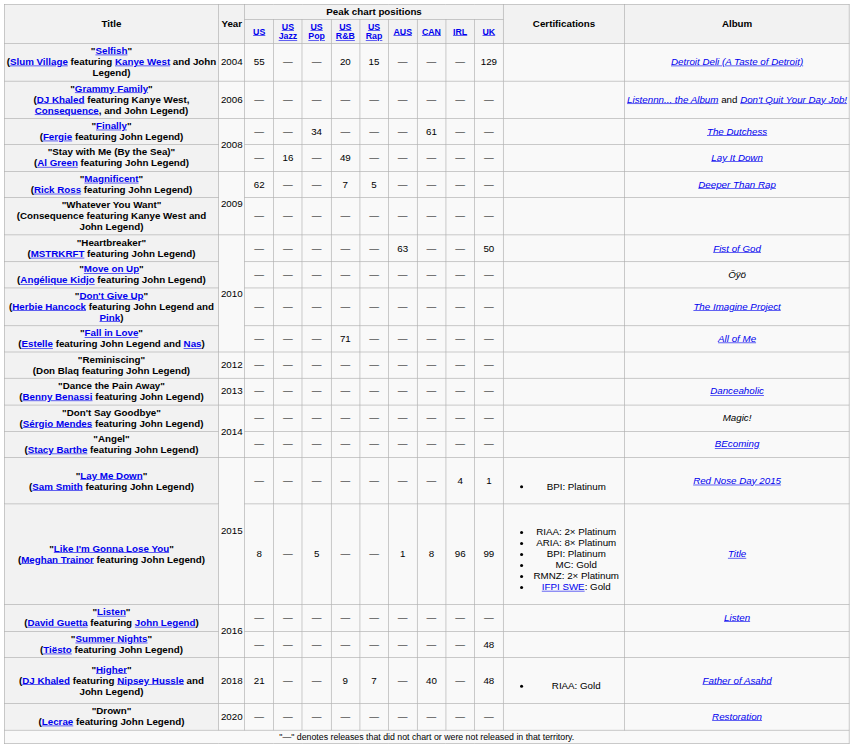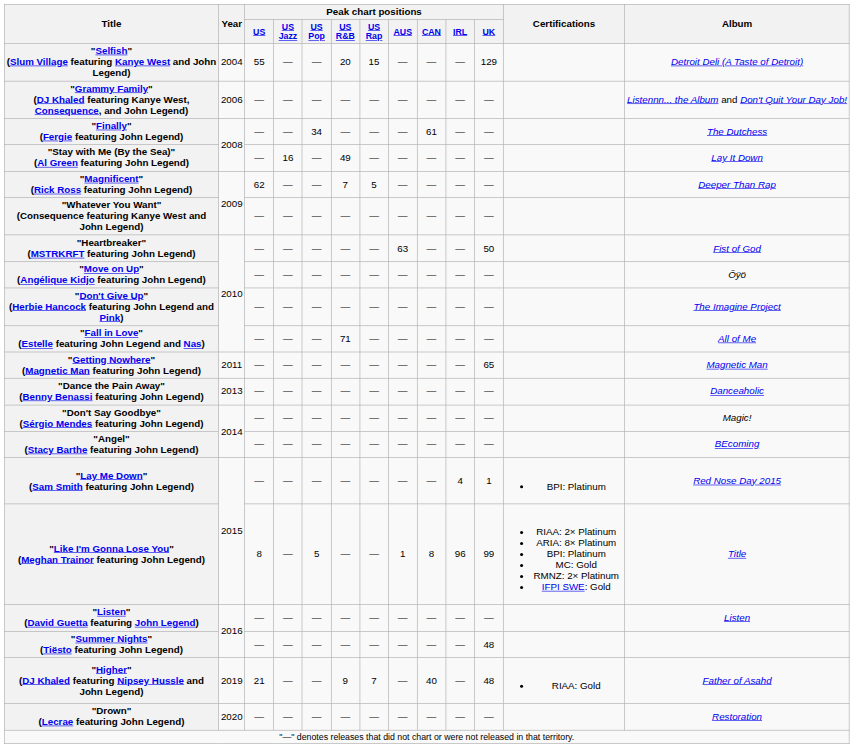 <table class="wikitable plainrowheaders" style="text-align:center;" border="1">
 <tr>
 <th scope="col" rowspan="2" style="width:21.5em;">Title</th>
 <th scope="col" rowspan="2">Year</th>
 <th scope="col" colspan="9">Peak chart positions</th>
 <th scope="col" rowspan="2" style="width:12em;">Certifications</th>
 <th scope="col" rowspan="2">Album</th>
 </tr>
 <tr>
 <th scope="col" style="width:2.8em;font-size:90%;"><a href='#'>US</a><br></th>
 <th scope="col" style="width:2.8em;font-size:90%;"><a href='#'>US<br>Jazz</a><br></th>
 <th scope="col" style="width:2.8em;font-size:90%;"><a href='#'>US<br>Pop</a><br></th>
 <th scope="col" style="width:2.8em;font-size:90%;"><a href='#'>US<br>R&B</a><br></th>
 <th scope="col" style="width:2.8em;font-size:90%;"><a href='#'>US<br>Rap</a><br></th>
 <th scope="col" style="width:2.8em;font-size:90%;"><a href='#'>AUS</a><br></th>
 <th scope="col" style="width:2.8em;font-size:90%;"><a href='#'>CAN</a><br></th>
 <th scope="col" style="width:2.8em;font-size:90%;"><a href='#'>IRL</a><br></th>
 <th scope="col" style="width:2.8em;font-size:90%;"><a href='#'>UK</a><br></th>
 </tr>
 <tr>
 <th scope="row">"<a href='#'>Selfish</a>"<br><span>(<a href='#'>Slum Village</a> featuring <a href='#'>Kanye West</a> and John Legend)</span></th>
 <td>2004</td>
 <td>55</td>
 <td>—</td>
 <td>—</td>
 <td>20</td>
 <td>15</td>
 <td>—</td>
 <td>—</td>
 <td>—</td>
 <td>129</td>
 <td></td>
 <td><em><a href='#'>Detroit Deli (A Taste of Detroit)</a></em></td>
 </tr>
 <tr>
 <th scope="row">"<a href='#'>Grammy Family</a>"<br><span>(<a href='#'>DJ Khaled</a> featuring Kanye West, <a href='#'>Consequence</a>, and John Legend)</span></th>
 <td>2006</td>
 <td>—</td>
 <td>—</td>
 <td>—</td>
 <td>—</td>
 <td>—</td>
 <td>—</td>
 <td>—</td>
 <td>—</td>
 <td>—</td>
 <td></td>
 <td><em><a href='#'>Listennn... the Album</a></em> and <em><a href='#'>Don't Quit Your Day Job!</a></em></td>
 </tr>
 <tr>
 <th scope="row">"<a href='#'>Finally</a>"<br><span>(<a href='#'>Fergie</a> featuring John Legend)</span></th>
 <td rowspan="2">2008</td>
 <td>—</td>
 <td>—</td>
 <td>34</td>
 <td>—</td>
 <td>—</td>
 <td>—</td>
 <td>61</td>
 <td>—</td>
 <td>—</td>
 <td></td>
 <td><em><a href='#'>The Dutchess</a></em></td>
 </tr>
 <tr>
 <th scope="row">"Stay with Me (By the Sea)"<br><span>(<a href='#'>Al Green</a> featuring John Legend)</span></th>
 <td>—</td>
 <td>16</td>
 <td>—</td>
 <td>49</td>
 <td>—</td>
 <td>—</td>
 <td>—</td>
 <td>—</td>
 <td>—</td>
 <td></td>
 <td><em><a href='#'>Lay It Down</a></em></td>
 </tr>
 <tr>
 <th scope="row">"<a href='#'>Magnificent</a>"<br><span>(<a href='#'>Rick Ross</a> featuring John Legend)</span></th>
 <td rowspan="2">2009</td>
 <td>62</td>
 <td>—</td>
 <td>—</td>
 <td>7</td>
 <td>5</td>
 <td>—</td>
 <td>—</td>
 <td>—</td>
 <td>—</td>
 <td></td>
 <td><em><a href='#'>Deeper Than Rap</a></em></td>
 </tr>
 <tr>
 <th scope="row">"Whatever You Want"<br><span>(Consequence featuring Kanye West and John Legend)</span></th>
 <td>—</td>
 <td>—</td>
 <td>—</td>
 <td>—</td>
 <td>—</td>
 <td>—</td>
 <td>—</td>
 <td>—</td>
 <td>—</td>
 <td></td>
 <td></td>
 </tr>
 <tr>
 <th scope="row">"Heartbreaker"<br><span>(<a href='#'>MSTRKRFT</a> featuring John Legend)</span></th>
 <td rowspan="4">2010</td>
 <td>—</td>
 <td>—</td>
 <td>—</td>
 <td>—</td>
 <td>—</td>
 <td>63</td>
 <td>—</td>
 <td>—</td>
 <td>50</td>
 <td></td>
 <td><em><a href='#'>Fist of God</a></em></td>
 </tr>
 <tr>
 <th scope="row">"<a href='#'>Move on Up</a>"<br><span>(<a href='#'>Angélique Kidjo</a> featuring John Legend)</span></th>
 <td>—</td>
 <td>—</td>
 <td>—</td>
 <td>—</td>
 <td>—</td>
 <td>—</td>
 <td>—</td>
 <td>—</td>
 <td>—</td>
 <td></td>
 <td><em>Õÿö</em></td>
 </tr>
 <tr>
 <th scope="row">"<a href='#'>Don't Give Up</a>"<br><span>(<a href='#'>Herbie Hancock</a> featuring John Legend and <a href='#'>Pink</a>)</span></th>
 <td>—</td>
 <td>—</td>
 <td>—</td>
 <td>—</td>
 <td>—</td>
 <td>—</td>
 <td>—</td>
 <td>—</td>
 <td>—</td>
 <td></td>
 <td><em><a href='#'>The Imagine Project</a></em></td>
 </tr>
 <tr>
 <th scope="row">"<a href='#'>Fall in Love</a>"<br><span>(<a href='#'>Estelle</a> featuring John Legend and <a href='#'>Nas</a>)</span></th>
 <td>—</td>
 <td>—</td>
 <td>—</td>
 <td>71</td>
 <td>—</td>
 <td>—</td>
 <td>—</td>
 <td>—</td>
 <td>—</td>
 <td></td>
 <td><em><a href='#'>All of Me</a></em></td>
 </tr>
 <tr>
-<th scope="row">"Reminiscing"<br><span>(Don Blaq featuring John Legend)</span></th>
-<td>2012</td>
+<th scope="row">"<a href='#'>Getting Nowhere</a>"<br><span>(<a href='#'>Magnetic Man</a> featuring John Legend)</span></th>
+<td>2011</td>
 <td>—</td>
 <td>—</td>
 <td>—</td>
 <td>—</td>
 <td>—</td>
 <td>—</td>
 <td>—</td>
 <td>—</td>
-<td>—</td>
+<td>65</td>
 <td></td>
-<td></td>
+<td><em><a href='#'>Magnetic Man</a></em></td>
 </tr>
 <tr>
 <th scope="row">"Dance the Pain Away"<br><span>(<a href='#'>Benny Benassi</a> featuring John Legend)</span></th>
 <td>2013</td>
 <td>—</td>
 <td>—</td>
 <td>—</td>
 <td>—</td>
 <td>—</td>
 <td>—</td>
 <td>—</td>
 <td>—</td>
 <td>—</td>
 <td></td>
 <td><em><a href='#'>Danceaholic</a></em></td>
 </tr>
 <tr>
 <th scope="row">"Don't Say Goodbye"<br><span>(<a href='#'>Sérgio Mendes</a> featuring John Legend)</span></th>
 <td rowspan="2">2014</td>
 <td>—</td>
 <td>—</td>
 <td>—</td>
 <td>—</td>
 <td>—</td>
 <td>—</td>
 <td>—</td>
 <td>—</td>
 <td>—</td>
 <td></td>
 <td><em>Magic!</em></td>
 </tr>
 <tr>
 <th scope="row">"Angel"<br><span>(<a href='#'>Stacy Barthe</a> featuring John Legend)</span></th>
 <td>—</td>
 <td>—</td>
 <td>—</td>
 <td>—</td>
 <td>—</td>
 <td>—</td>
 <td>—</td>
 <td>—</td>
 <td>—</td>
 <td></td>
 <td><em><a href='#'>BEcoming</a></em></td>
 </tr>
 <tr>
 <th scope="row">"<a href='#'>Lay Me Down</a>"<br><span>(<a href='#'>Sam Smith</a> featuring John Legend)</span></th>
 <td rowspan="2">2015</td>
 <td>—</td>
 <td>—</td>
 <td>—</td>
 <td>—</td>
 <td>—</td>
 <td>—</td>
 <td>—</td>
 <td>4</td>
 <td>1</td>
 <td><br><ul><li>BPI: Platinum</li></ul></td>
 <td><em><a href='#'>Red Nose Day 2015</a></em></td>
 </tr>
 <tr>
 <th scope="row">"<a href='#'>Like I'm Gonna Lose You</a>"<br><span>(<a href='#'>Meghan Trainor</a> featuring John Legend)</span></th>
 <td>8</td>
 <td>—</td>
 <td>5</td>
 <td>—</td>
 <td>—</td>
 <td>1</td>
 <td>8</td>
 <td>96</td>
 <td>99</td>
 <td><br><ul><li>RIAA: 2× Platinum</li><li>ARIA: 8× Platinum</li><li>BPI: Platinum</li><li>MC: Gold</li><li>RMNZ: 2× Platinum</li><li><a href='#'>IFPI SWE</a>: Gold</li></ul></td>
 <td><em><a href='#'>Title</a></em></td>
 </tr>
 <tr>
 <th scope="row">"<a href='#'>Listen</a>"<br><span>(<a href='#'>David Guetta</a> featuring <a href='#'>John Legend</a>)</span></th>
 <td rowspan="2">2016</td>
 <td>—</td>
 <td>—</td>
 <td>—</td>
 <td>—</td>
 <td>—</td>
 <td>—</td>
 <td>—</td>
 <td>—</td>
 <td>—</td>
 <td></td>
 <td><em><a href='#'>Listen</a></em></td>
 </tr>
 <tr>
 <th scope="row">"<a href='#'>Summer Nights</a>"<br><span>(<a href='#'>Tiësto</a> featuring John Legend)</span></th>
 <td>—</td>
 <td>—</td>
 <td>—</td>
 <td>—</td>
 <td>—</td>
 <td>—</td>
 <td>—</td>
 <td>—</td>
 <td>48</td>
 <td></td>
 <td></td>
 </tr>
 <tr>
 <th scope="row">"<a href='#'>Higher</a>"<br><span>(<a href='#'>DJ Khaled</a> featuring <a href='#'>Nipsey Hussle</a> and John Legend)</span></th>
-<td>2018</td>
+<td>2019</td>
 <td>21</td>
 <td>—</td>
 <td>—</td>
 <td>9</td>
 <td>7</td>
 <td>—</td>
 <td>40</td>
 <td>—</td>
 <td>48</td>
 <td><br><ul><li>RIAA: Gold</li></ul></td>
 <td><em><a href='#'>Father of Asahd</a></em></td>
 </tr>
 <tr>
 <th scope="row">"Drown"<br><span>(<a href='#'>Lecrae</a> featuring John Legend)</span></th>
 <td>2020</td>
 <td>—</td>
 <td>—</td>
 <td>—</td>
 <td>—</td>
 <td>—</td>
 <td>—</td>
 <td>—</td>
 <td>—</td>
 <td>—</td>
 <td></td>
 <td><em><a href='#'>Restoration</a></em></td>
 </tr>
 <tr>
 <td colspan="13" style="font-size:90%">"—" denotes releases that did not chart or were not released in that territory.</td>
 </tr>
 </table>
